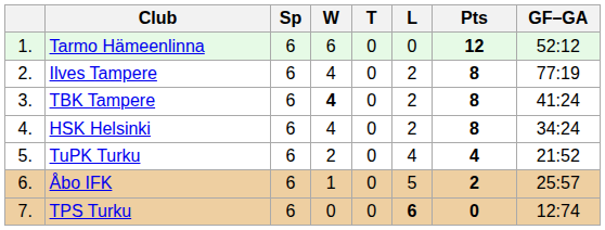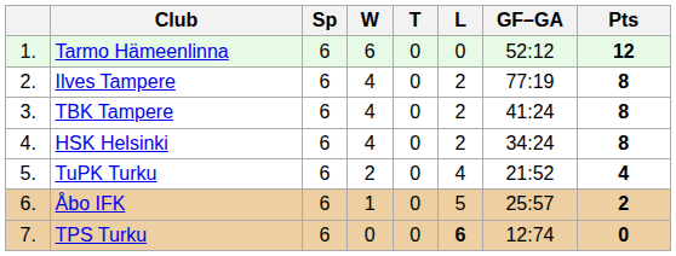 <table class="wikitable">
 <tr>
 <th width="30"></th>
 <th width="200">Club</th>
 <th width="30">Sp</th>
 <th width="30">W</th>
 <th width="30">T</th>
 <th width="30">L</th>
+<th width="70">GF–GA</th>
 <th width="70">Pts</th>
-<th width="70">GF–GA</th>
 </tr>
 <tr bgcolor="#e6fae6" align="center">
 <td>1.</td>
 <td align="left"><a href='#'>Tarmo Hämeenlinna</a></td>
 <td>6</td>
 <td>6</td>
 <td>0</td>
 <td>0</td>
+<td>52:12</td>
 <td><strong>12</strong></td>
-<td>52:12</td>
 </tr>
 <tr bgcolor="#FFFFFF" align="center">
 <td>2.</td>
 <td align="left"><a href='#'>Ilves Tampere</a></td>
 <td>6</td>
 <td>4</td>
 <td>0</td>
 <td>2</td>
+<td>77:19</td>
 <td><strong>8</strong></td>
-<td>77:19</td>
 </tr>
 <tr bgcolor="#FFFFFF" align="center">
 <td>3.</td>
 <td align="left"><a href='#'>TBK Tampere</a></td>
 <td>6</td>
-<td><strong>4</strong></td>
+<td>4</td>
 <td>0</td>
 <td>2</td>
+<td>41:24</td>
 <td><strong>8</strong></td>
-<td>41:24</td>
 </tr>
 <tr bgcolor="#FFFFFF" align="center">
 <td>4.</td>
 <td align="left"><a href='#'>HSK Helsinki</a></td>
 <td>6</td>
 <td>4</td>
 <td>0</td>
 <td>2</td>
+<td>34:24</td>
 <td><strong>8</strong></td>
-<td>34:24</td>
 </tr>
 <tr bgcolor="#FFFFFF" align="center">
 <td>5.</td>
 <td align="left"><a href='#'>TuPK Turku</a></td>
 <td>6</td>
 <td>2</td>
 <td>0</td>
 <td>4</td>
+<td>21:52</td>
 <td><strong>4</strong></td>
-<td>21:52</td>
 </tr>
 <tr bgcolor="#EECFA1" align="center">
 <td>6.</td>
 <td align="left"><a href='#'>Åbo IFK</a></td>
 <td>6</td>
 <td>1</td>
 <td>0</td>
 <td>5</td>
+<td>25:57</td>
 <td><strong>2</strong></td>
-<td>25:57</td>
 </tr>
 <tr bgcolor="#EECFA1" align="center">
 <td>7.</td>
 <td align="left"><a href='#'>TPS Turku</a></td>
 <td>6</td>
 <td>0</td>
 <td>0</td>
 <td><strong>6</strong></td>
+<td>12:74</td>
 <td><strong>0</strong></td>
-<td>12:74</td>
 </tr>
 </table>
